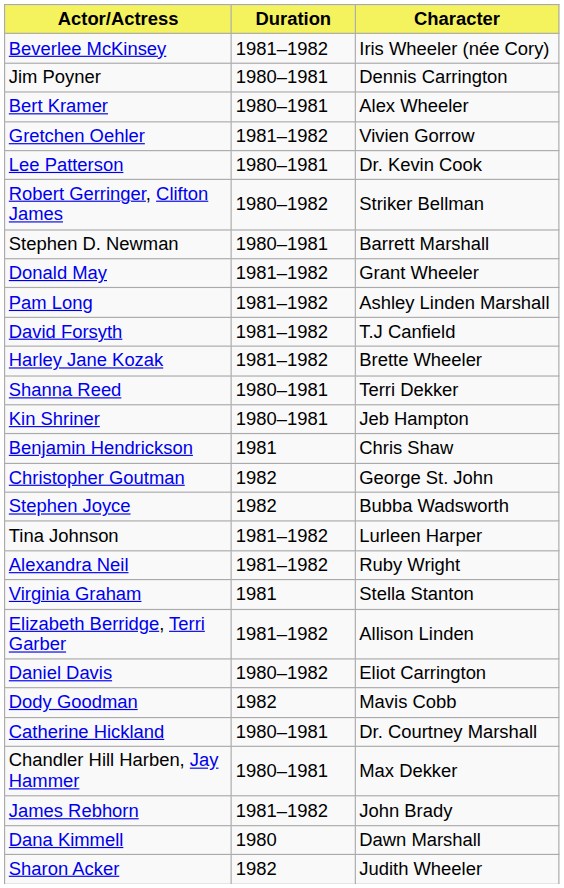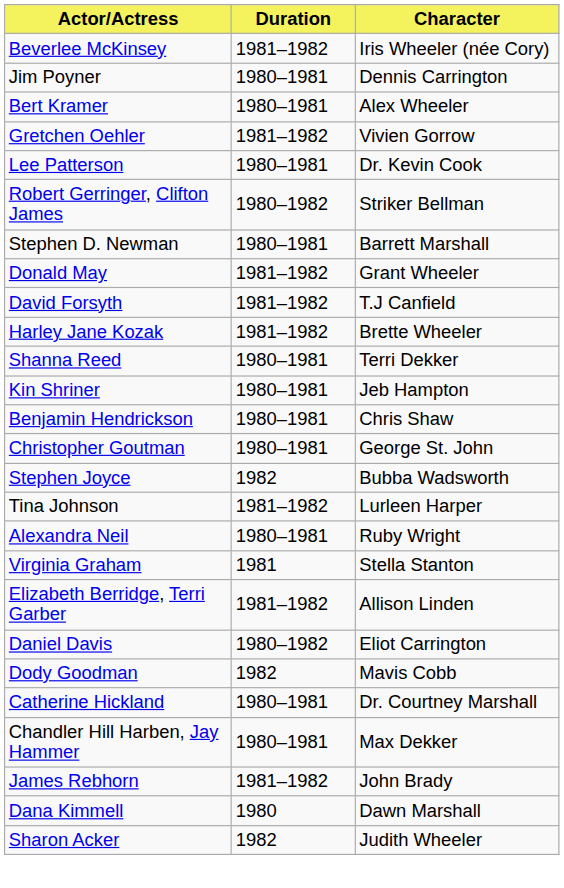 <table class="wikitable">
 <tr>
 <th width="190" style="background:#F5F35D">Actor/Actress</th>
 <th width="100" style="background:#F5F35D">Duration</th>
 <th width="170" style="background:#F5F35D">Character</th>
 </tr>
 <tr>
 <td><a href='#'>Beverlee McKinsey</a></td>
 <td>1981–1982</td>
 <td>Iris Wheeler (née Cory)</td>
 </tr>
 <tr>
 <td>Jim Poyner</td>
 <td>1980–1981</td>
 <td>Dennis Carrington</td>
 </tr>
 <tr>
 <td><a href='#'>Bert Kramer</a></td>
 <td>1980–1981</td>
 <td>Alex Wheeler</td>
 </tr>
 <tr>
 <td><a href='#'>Gretchen Oehler</a></td>
 <td>1981–1982</td>
 <td>Vivien Gorrow</td>
 </tr>
 <tr>
 <td><a href='#'>Lee Patterson</a></td>
 <td>1980–1981</td>
 <td>Dr. Kevin Cook</td>
 </tr>
 <tr>
 <td><a href='#'>Robert Gerringer</a>, <a href='#'>Clifton James</a></td>
 <td>1980–1982</td>
 <td>Striker Bellman</td>
 </tr>
 <tr>
 <td>Stephen D. Newman</td>
 <td>1980–1981</td>
 <td>Barrett Marshall</td>
 </tr>
 <tr>
 <td><a href='#'>Donald May</a></td>
 <td>1981–1982</td>
 <td>Grant Wheeler</td>
 </tr>
 <tr>
-<td><a href='#'>Pam Long</a></td>
-<td>1981–1982</td>
-<td>Ashley Linden Marshall</td>
-</tr>
-<tr>
 <td><a href='#'>David Forsyth</a></td>
 <td>1981–1982</td>
 <td>T.J Canfield</td>
 </tr>
 <tr>
 <td><a href='#'>Harley Jane Kozak</a></td>
 <td>1981–1982</td>
 <td>Brette Wheeler</td>
 </tr>
 <tr>
 <td><a href='#'>Shanna Reed</a></td>
 <td>1980–1981</td>
 <td>Terri Dekker</td>
 </tr>
 <tr>
 <td><a href='#'>Kin Shriner</a></td>
 <td>1980–1981</td>
 <td>Jeb Hampton</td>
 </tr>
 <tr>
 <td><a href='#'>Benjamin Hendrickson</a></td>
-<td>1981</td>
+<td>1980–1981</td>
 <td>Chris Shaw</td>
 </tr>
 <tr>
 <td><a href='#'>Christopher Goutman</a></td>
-<td>1982</td>
+<td>1980–1981</td>
 <td>George St. John</td>
 </tr>
 <tr>
 <td><a href='#'>Stephen Joyce</a></td>
 <td>1982</td>
 <td>Bubba Wadsworth</td>
 </tr>
 <tr>
 <td>Tina Johnson</td>
 <td>1981–1982</td>
 <td>Lurleen Harper</td>
 </tr>
 <tr>
 <td><a href='#'>Alexandra Neil</a></td>
-<td>1981–1982</td>
+<td>1980–1981</td>
 <td>Ruby Wright</td>
 </tr>
 <tr>
 <td><a href='#'>Virginia Graham</a></td>
 <td>1981</td>
 <td>Stella Stanton</td>
 </tr>
 <tr>
 <td><a href='#'>Elizabeth Berridge</a>, <a href='#'>Terri Garber</a></td>
 <td>1981–1982</td>
 <td>Allison Linden</td>
 </tr>
 <tr>
 <td><a href='#'>Daniel Davis</a></td>
 <td>1980–1982</td>
 <td>Eliot Carrington</td>
 </tr>
 <tr>
 <td><a href='#'>Dody Goodman</a></td>
 <td>1982</td>
 <td>Mavis Cobb</td>
 </tr>
 <tr>
 <td><a href='#'>Catherine Hickland</a></td>
 <td>1980–1981</td>
 <td>Dr. Courtney Marshall</td>
 </tr>
 <tr>
 <td>Chandler Hill Harben, <a href='#'>Jay Hammer</a></td>
 <td>1980–1981</td>
 <td>Max Dekker</td>
 </tr>
 <tr>
 <td><a href='#'>James Rebhorn</a></td>
 <td>1981–1982</td>
 <td>John Brady</td>
 </tr>
 <tr>
 <td><a href='#'>Dana Kimmell</a></td>
 <td>1980</td>
 <td>Dawn Marshall</td>
 </tr>
 <tr>
 <td><a href='#'>Sharon Acker</a></td>
 <td>1982</td>
 <td>Judith Wheeler</td>
 </tr>
 </table>
